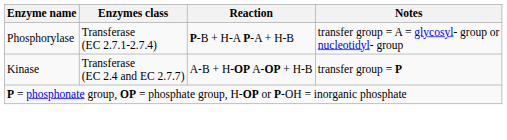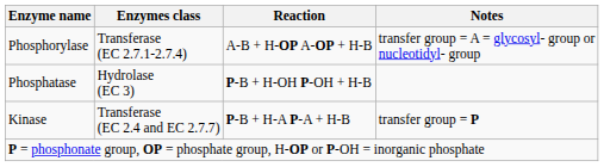 <table class=wikitable>
 <tr>
 <th>Enzyme name</th>
 <th>Enzymes class</th>
 <th>Reaction</th>
 <th>Notes</th>
 </tr>
 <tr>
 <td>Phosphorylase</td>
 <td>Transferase<br>(EC 2.7.1-2.7.4)</td>
-<td><strong>P</strong>-B + H-A  <strong>P</strong>-A + H-B</td>
+<td>A-B + H-<strong>OP</strong>   A-<strong>OP</strong> + H-B</td>
 <td>transfer group = A = <a href='#'>glycosyl</a>- group or<br> <a href='#'>nucleotidyl</a>- group</td>
+</tr>
+<tr '>
+<td>Phosphatase</td>
+<td>Hydrolase<br>(EC 3)</td>
+<td><strong>P</strong>-B + H-OH   <strong>P</strong>-OH + H-B</td>
+<td></td>
 </tr>
 <tr>
 <td>Kinase</td>
 <td>Transferase<br>(EC 2.4 and EC 2.7.7)</td>
-<td>A-B + H-<strong>OP</strong>   A-<strong>OP</strong> + H-B</td>
+<td><strong>P</strong>-B + H-A  <strong>P</strong>-A + H-B</td>
 <td>transfer group = <strong>P</strong></td>
 </tr>
 <tr>
 <td colspan=4><strong>P</strong> = <a href='#'>phosphonate</a> group, <strong>OP</strong> = phosphate group, H-<strong>OP</strong> or <strong>P</strong>-OH = inorganic phosphate</td>
 </tr>
 </table>
